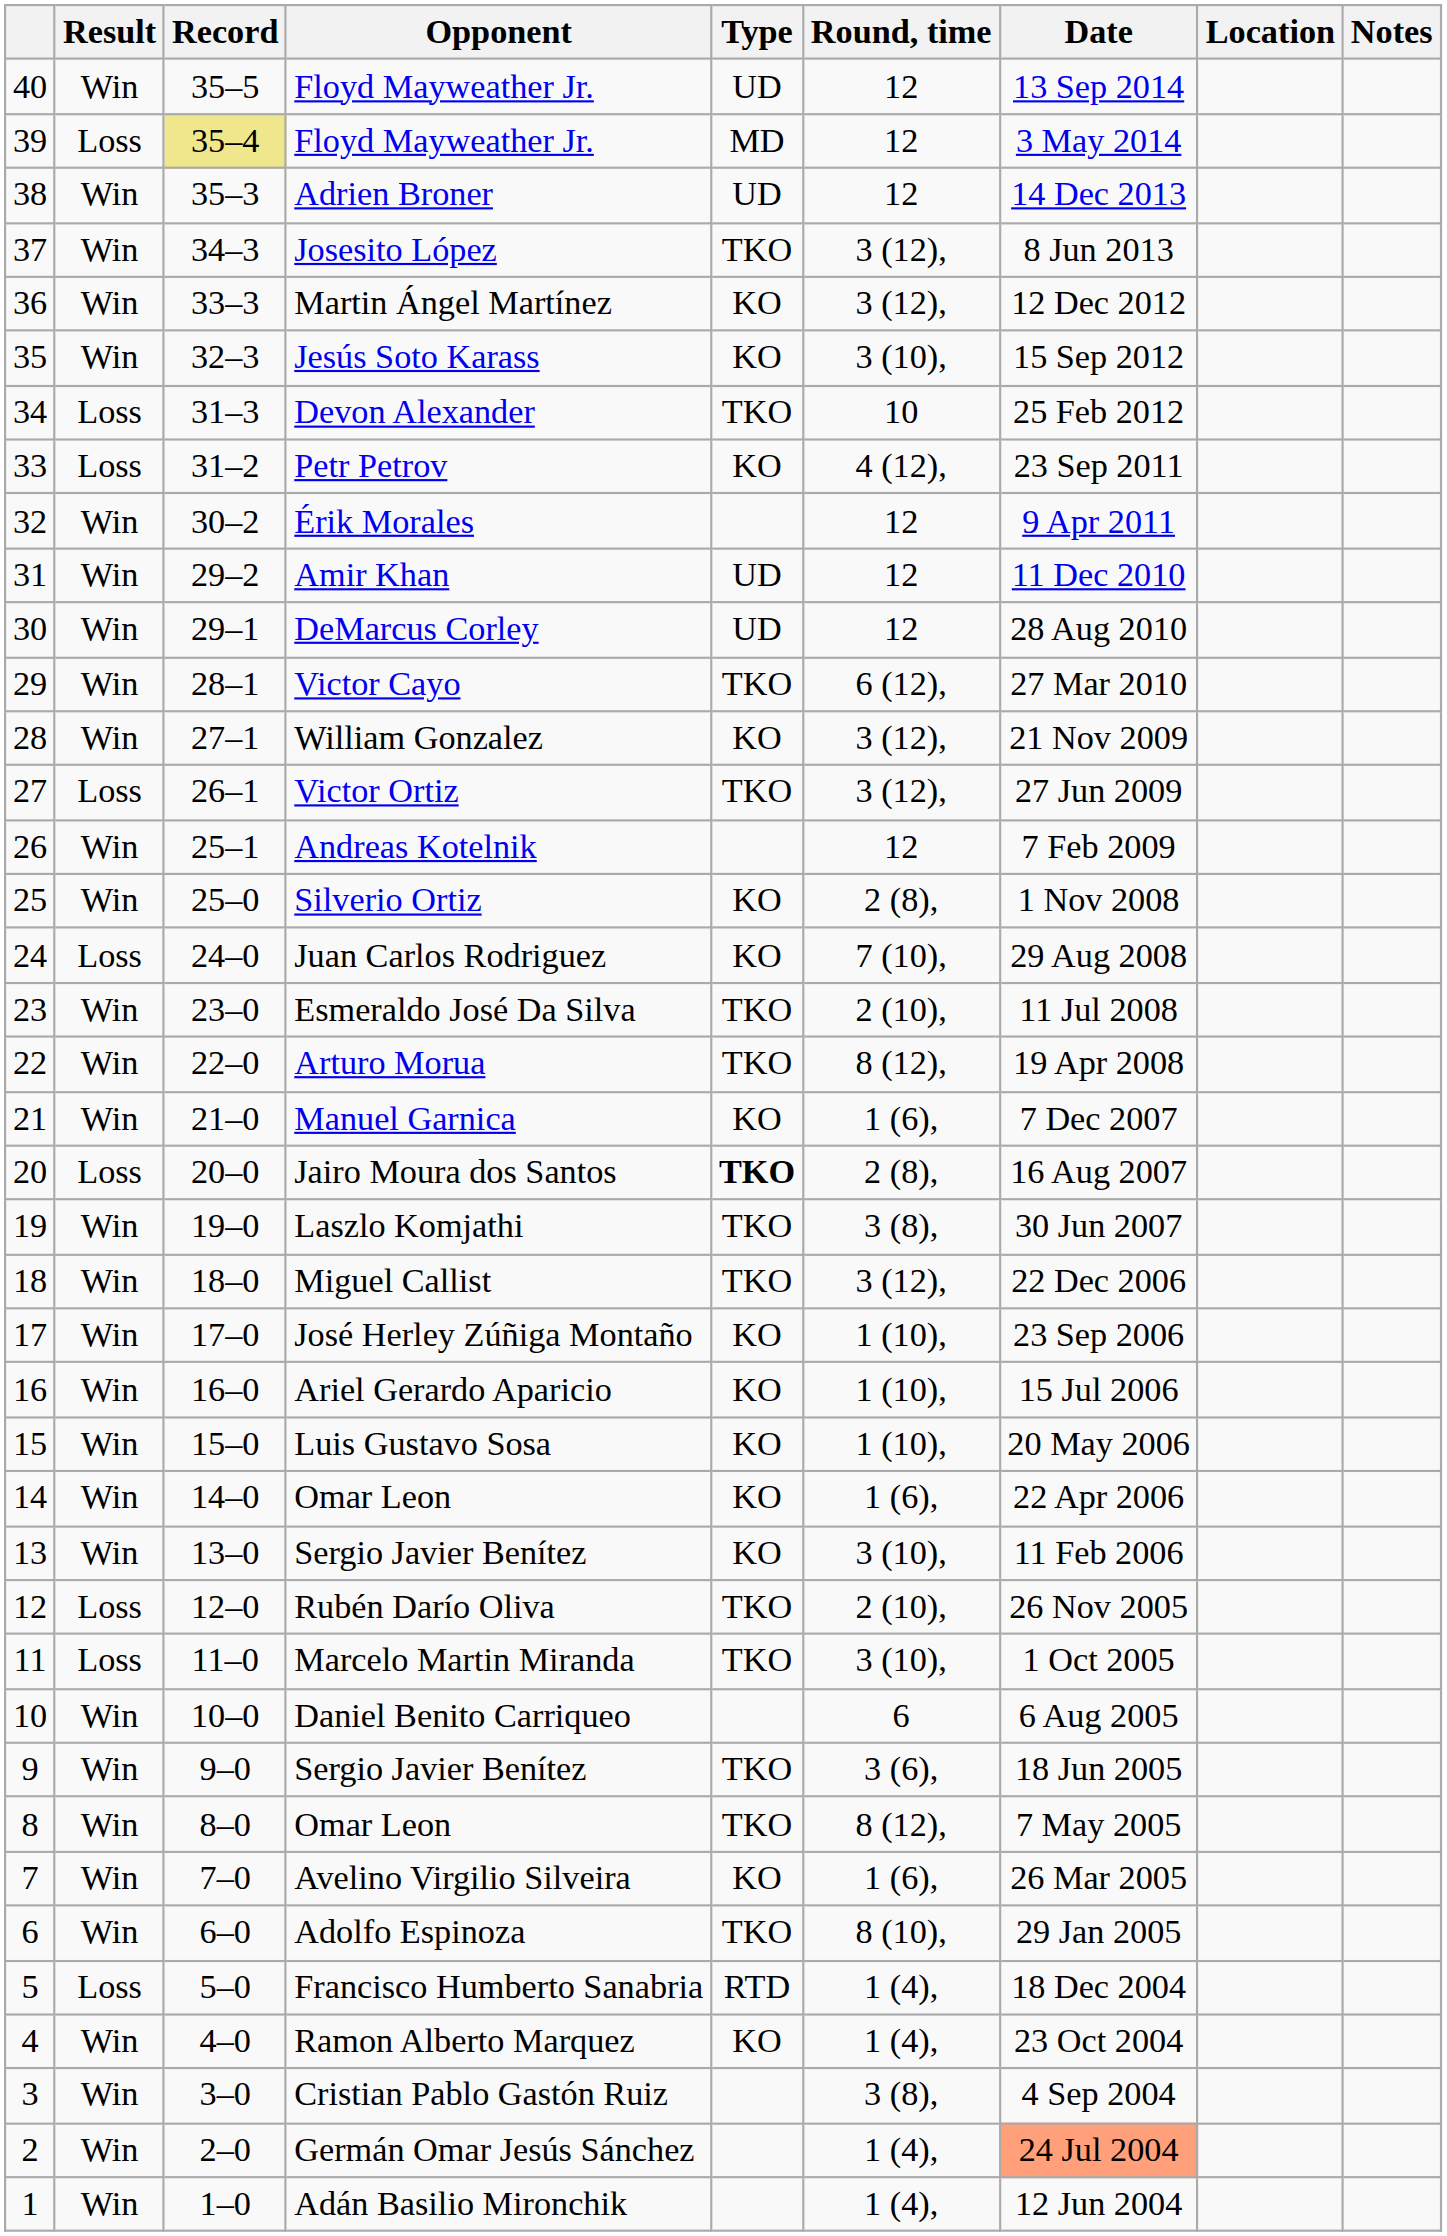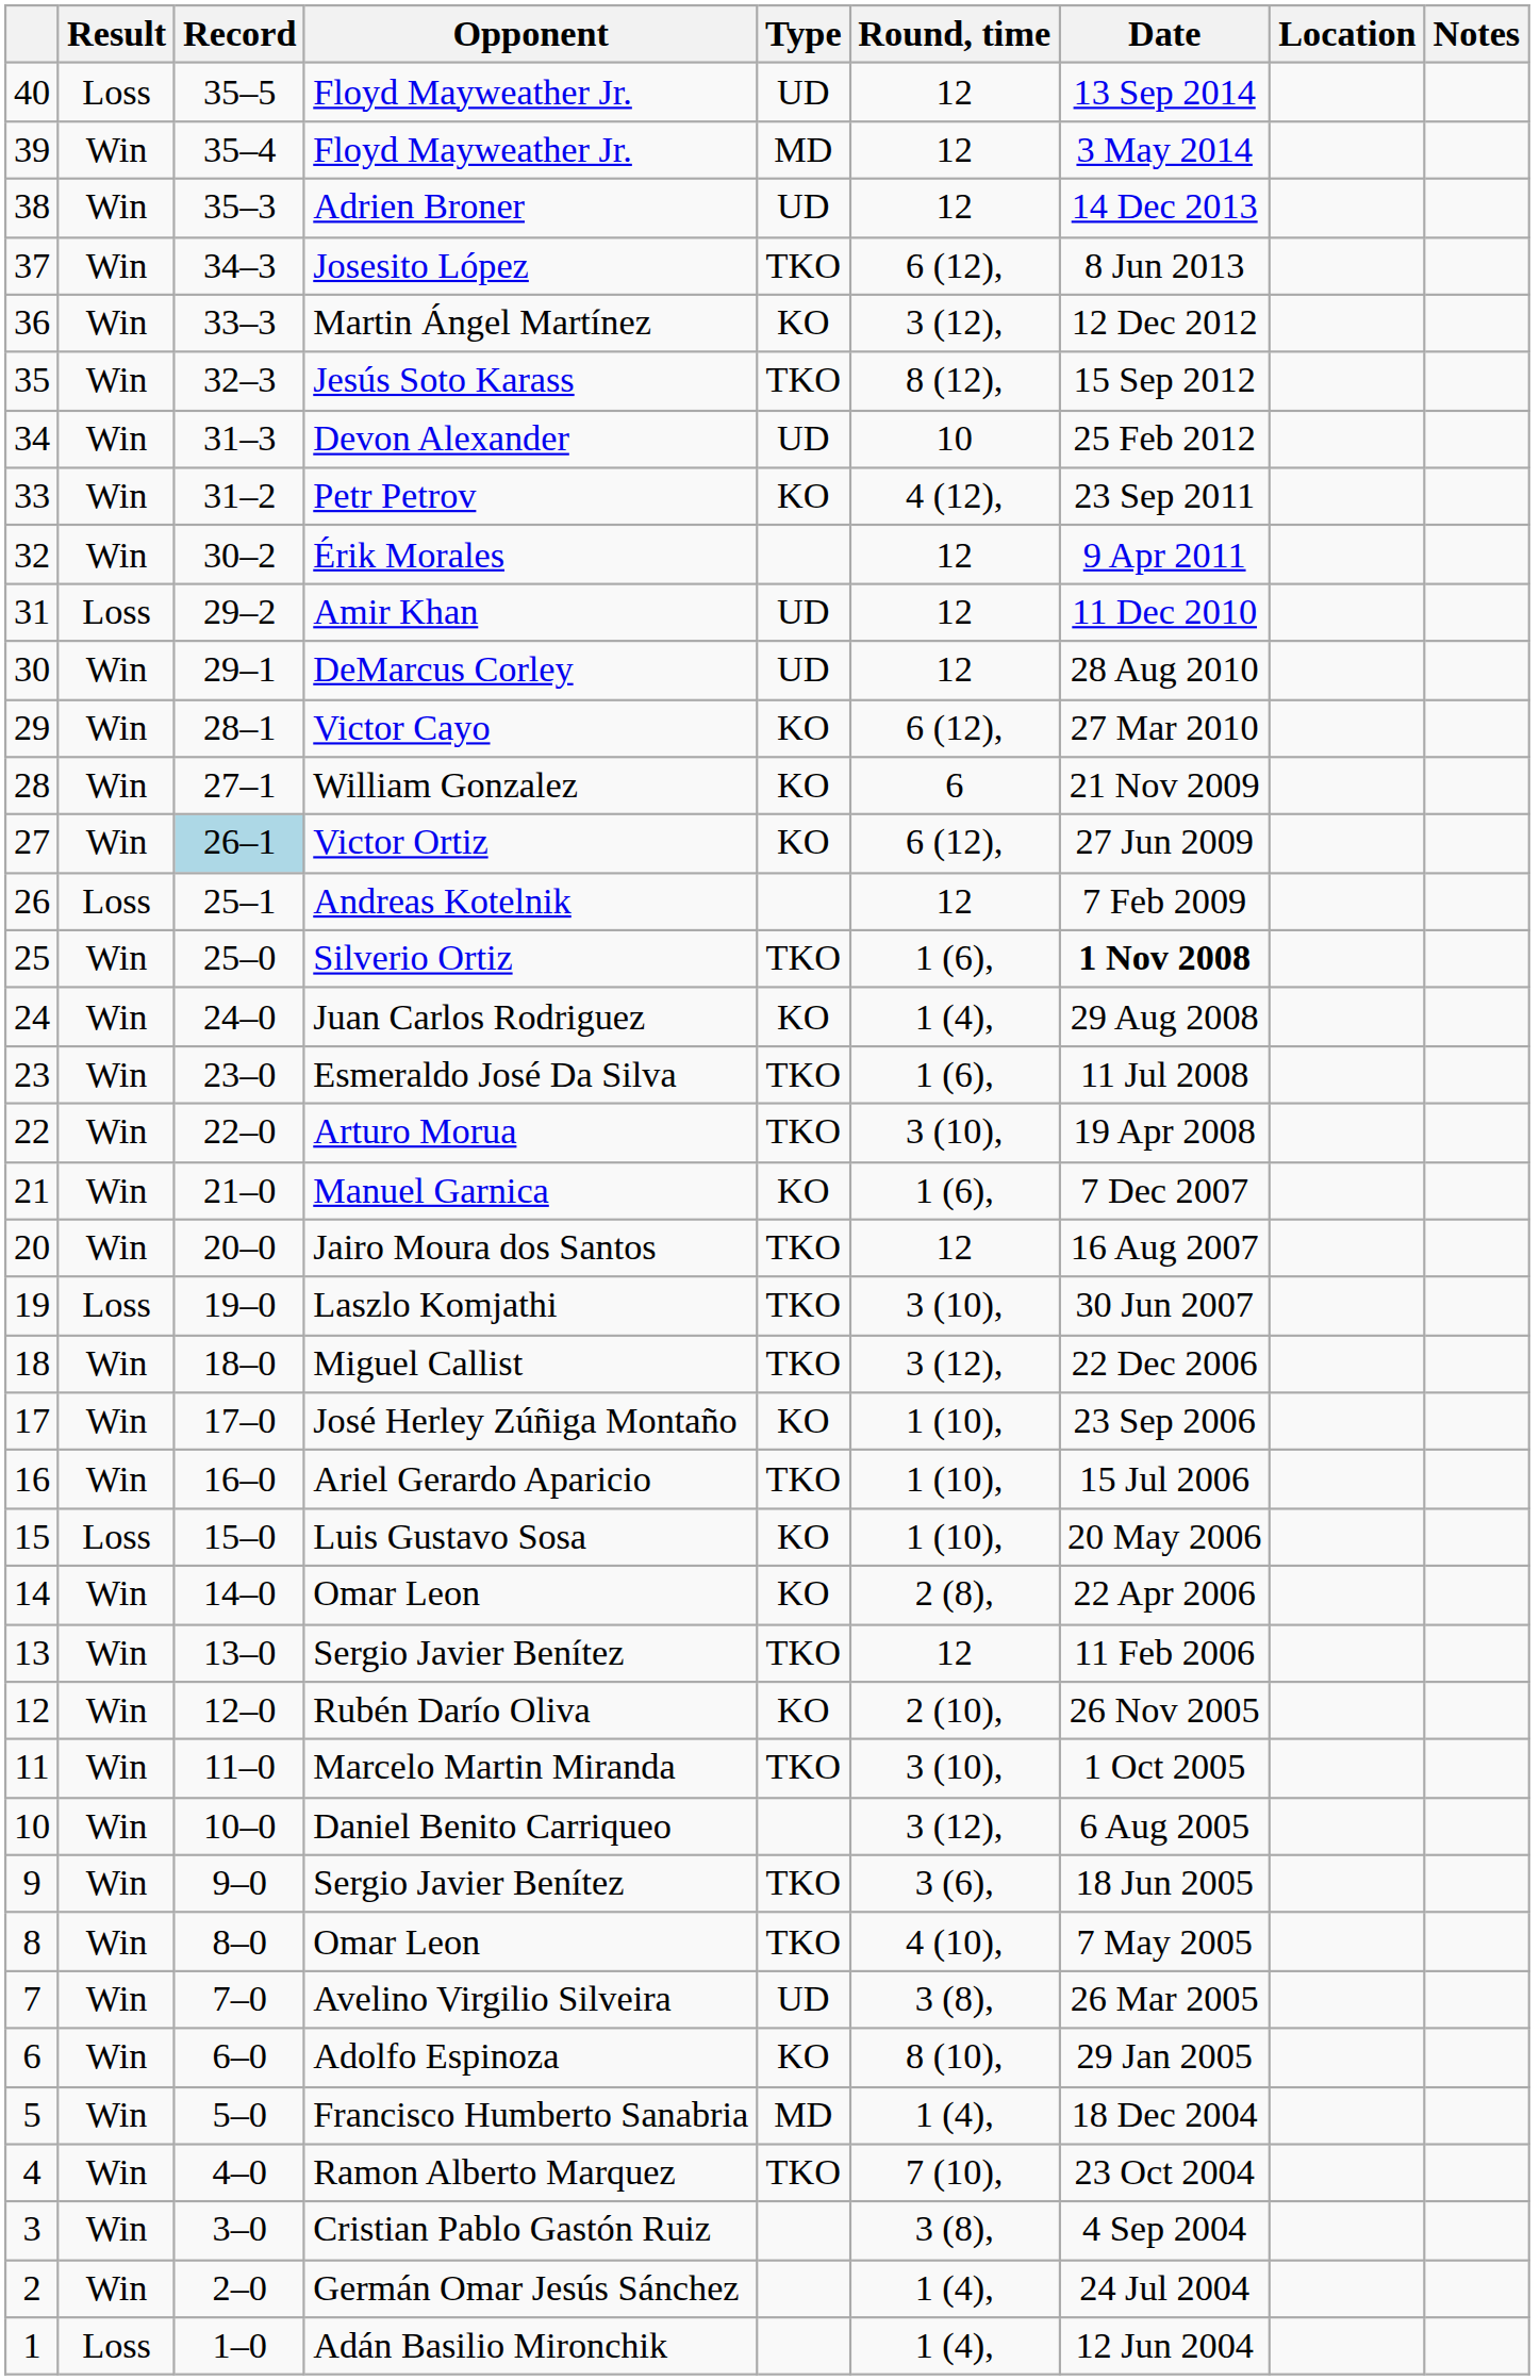 <table class="wikitable" style="text-align:center">
 <tr>
 <th></th>
 <th>Result</th>
 <th>Record</th>
 <th>Opponent</th>
 <th>Type</th>
 <th>Round, time</th>
 <th>Date</th>
 <th>Location</th>
 <th>Notes</th>
 </tr>
 <tr>
 <td>40</td>
-<td>Win</td>
+<td>Loss</td>
 <td>35–5</td>
 <td style="text-align:left;"><a href='#'>Floyd Mayweather Jr.</a></td>
 <td>UD</td>
 <td>12</td>
 <td><a href='#'>13 Sep 2014</a></td>
 <td style="text-align:left;"></td>
 <td style="text-align:left;"></td>
 </tr>
 <tr>
 <td>39</td>
-<td>Loss</td>
-<td style="background: khaki;">35–4</td>
+<td>Win</td>
+<td>35–4</td>
 <td style="text-align:left;"><a href='#'>Floyd Mayweather Jr.</a></td>
 <td>MD</td>
 <td>12</td>
 <td><a href='#'>3 May 2014</a></td>
 <td style="text-align:left;"></td>
 <td style="text-align:left;"></td>
 </tr>
 <tr>
 <td>38</td>
 <td>Win</td>
 <td>35–3</td>
 <td style="text-align:left;"><a href='#'>Adrien Broner</a></td>
 <td>UD</td>
 <td>12</td>
 <td><a href='#'>14 Dec 2013</a></td>
 <td style="text-align:left;"></td>
 <td style="text-align:left;"></td>
 </tr>
 <tr>
 <td>37</td>
 <td>Win</td>
 <td>34–3</td>
 <td style="text-align:left;"><a href='#'>Josesito López</a></td>
 <td>TKO</td>
-<td>3 (12), </td>
+<td>6 (12), </td>
 <td>8 Jun 2013</td>
 <td style="text-align:left;"></td>
 <td style="text-align:left;"></td>
 </tr>
 <tr>
 <td>36</td>
 <td>Win</td>
 <td>33–3</td>
 <td style="text-align:left;">Martin Ángel Martínez</td>
 <td>KO</td>
 <td>3 (12), </td>
 <td>12 Dec 2012</td>
 <td style="text-align:left;"></td>
 <td style="text-align:left;"></td>
 </tr>
 <tr>
 <td>35</td>
 <td>Win</td>
 <td>32–3</td>
 <td style="text-align:left;"><a href='#'>Jesús Soto Karass</a></td>
-<td>KO</td>
-<td>3 (10), </td>
+<td>TKO</td>
+<td>8 (12), </td>
 <td>15 Sep 2012</td>
 <td style="text-align:left;"></td>
 <td style="text-align:left;"></td>
 </tr>
 <tr>
 <td>34</td>
-<td>Loss</td>
+<td>Win</td>
 <td>31–3</td>
 <td style="text-align:left;"><a href='#'>Devon Alexander</a></td>
-<td>TKO</td>
+<td>UD</td>
 <td>10</td>
 <td>25 Feb 2012</td>
 <td style="text-align:left;"></td>
 <td></td>
 </tr>
 <tr>
 <td>33</td>
-<td>Loss</td>
+<td>Win</td>
 <td>31–2</td>
 <td style="text-align:left;"><a href='#'>Petr Petrov</a></td>
 <td>KO</td>
 <td>4 (12), </td>
 <td>23 Sep 2011</td>
 <td style="text-align:left;"></td>
 <td style="text-align:left;"></td>
 </tr>
 <tr>
 <td>32</td>
 <td>Win</td>
 <td>30–2</td>
 <td style="text-align:left;"><a href='#'>Érik Morales</a></td>
 <td></td>
 <td>12</td>
 <td><a href='#'>9 Apr 2011</a></td>
 <td style="text-align:left;"></td>
 <td style="text-align:left;"></td>
 </tr>
 <tr>
 <td>31</td>
-<td>Win</td>
+<td>Loss</td>
 <td>29–2</td>
 <td style="text-align:left;"><a href='#'>Amir Khan</a></td>
 <td>UD</td>
 <td>12</td>
 <td><a href='#'>11 Dec 2010</a></td>
 <td style="text-align:left;"></td>
 <td style="text-align:left;"></td>
 </tr>
 <tr>
 <td>30</td>
 <td>Win</td>
 <td>29–1</td>
 <td style="text-align:left;"><a href='#'>DeMarcus Corley</a></td>
 <td>UD</td>
 <td>12</td>
 <td>28 Aug 2010</td>
 <td style="text-align:left;"></td>
 <td style="text-align:left;"></td>
 </tr>
 <tr>
 <td>29</td>
 <td>Win</td>
 <td>28–1</td>
 <td style="text-align:left;"><a href='#'>Victor Cayo</a></td>
-<td>TKO</td>
+<td>KO</td>
 <td>6 (12), </td>
 <td>27 Mar 2010</td>
 <td style="text-align:left;"></td>
 <td style="text-align:left;"></td>
 </tr>
 <tr>
 <td>28</td>
 <td>Win</td>
 <td>27–1</td>
 <td style="text-align:left;">William Gonzalez</td>
 <td>KO</td>
-<td>3 (12), </td>
+<td>6</td>
 <td>21 Nov 2009</td>
 <td style="text-align:left;"></td>
 <td style="text-align:left;"></td>
 </tr>
 <tr>
 <td>27</td>
-<td>Loss</td>
-<td>26–1</td>
+<td>Win</td>
+<td style="background: lightblue;">26–1</td>
 <td style="text-align:left;"><a href='#'>Victor Ortiz</a></td>
-<td>TKO</td>
-<td>3 (12), </td>
+<td>KO</td>
+<td>6 (12), </td>
 <td>27 Jun 2009</td>
 <td style="text-align:left;"></td>
 <td style="text-align:left;"></td>
 </tr>
 <tr>
 <td>26</td>
-<td>Win</td>
+<td>Loss</td>
 <td>25–1</td>
 <td style="text-align:left;"><a href='#'>Andreas Kotelnik</a></td>
 <td></td>
 <td>12</td>
 <td>7 Feb 2009</td>
 <td style="text-align:left;"></td>
 <td style="text-align:left;"></td>
 </tr>
 <tr>
 <td>25</td>
 <td>Win</td>
 <td>25–0</td>
 <td style="text-align:left;"><a href='#'>Silverio Ortiz</a></td>
-<td>KO</td>
-<td>2 (8), </td>
-<td>1 Nov 2008</td>
+<td>TKO</td>
+<td>1 (6), </td>
+<td><strong>1 Nov 2008</strong></td>
 <td style="text-align:left;"></td>
 <td></td>
 </tr>
 <tr>
 <td>24</td>
-<td>Loss</td>
+<td>Win</td>
 <td>24–0</td>
 <td style="text-align:left;">Juan Carlos Rodriguez</td>
 <td>KO</td>
-<td>7 (10), </td>
+<td>1 (4), </td>
 <td>29 Aug 2008</td>
 <td style="text-align:left;"></td>
 <td></td>
 </tr>
 <tr>
 <td>23</td>
 <td>Win</td>
 <td>23–0</td>
 <td style="text-align:left;">Esmeraldo José Da Silva</td>
 <td>TKO</td>
-<td>2 (10), </td>
+<td>1 (6), </td>
 <td>11 Jul 2008</td>
 <td style="text-align:left;"></td>
 <td></td>
 </tr>
 <tr>
 <td>22</td>
 <td>Win</td>
 <td>22–0</td>
 <td style="text-align:left;"><a href='#'>Arturo Morua</a></td>
 <td>TKO</td>
-<td>8 (12), </td>
+<td>3 (10), </td>
 <td>19 Apr 2008</td>
 <td style="text-align:left;"></td>
 <td></td>
 </tr>
 <tr>
 <td>21</td>
 <td>Win</td>
 <td>21–0</td>
 <td style="text-align:left;"><a href='#'>Manuel Garnica</a></td>
 <td>KO</td>
 <td>1 (6), </td>
 <td>7 Dec 2007</td>
 <td style="text-align:left;"></td>
 <td></td>
 </tr>
 <tr>
 <td>20</td>
-<td>Loss</td>
+<td>Win</td>
 <td>20–0</td>
 <td style="text-align:left;">Jairo Moura dos Santos</td>
-<td><strong>TKO</strong></td>
-<td>2 (8), </td>
+<td>TKO</td>
+<td>12</td>
 <td>16 Aug 2007</td>
 <td style="text-align:left;"></td>
 <td></td>
 </tr>
 <tr>
 <td>19</td>
-<td>Win</td>
+<td>Loss</td>
 <td>19–0</td>
 <td style="text-align:left;">Laszlo Komjathi</td>
 <td>TKO</td>
-<td>3 (8), </td>
+<td>3 (10), </td>
 <td>30 Jun 2007</td>
 <td style="text-align:left;"></td>
 <td></td>
 </tr>
 <tr>
 <td>18</td>
 <td>Win</td>
 <td>18–0</td>
 <td style="text-align:left;">Miguel Callist</td>
 <td>TKO</td>
 <td>3 (12), </td>
 <td>22 Dec 2006</td>
 <td style="text-align:left;"></td>
 <td style="text-align:left;"></td>
 </tr>
 <tr>
 <td>17</td>
 <td>Win</td>
 <td>17–0</td>
 <td style="text-align:left;">José Herley Zúñiga Montaño</td>
 <td>KO</td>
 <td>1 (10), </td>
 <td>23 Sep 2006</td>
 <td style="text-align:left;"></td>
 <td></td>
 </tr>
 <tr>
 <td>16</td>
 <td>Win</td>
 <td>16–0</td>
 <td style="text-align:left;">Ariel Gerardo Aparicio</td>
-<td>KO</td>
+<td>TKO</td>
 <td>1 (10), </td>
 <td>15 Jul 2006</td>
 <td style="text-align:left;"></td>
 <td></td>
 </tr>
 <tr>
 <td>15</td>
-<td>Win</td>
+<td>Loss</td>
 <td>15–0</td>
 <td style="text-align:left;">Luis Gustavo Sosa</td>
 <td>KO</td>
 <td>1 (10), </td>
 <td>20 May 2006</td>
 <td style="text-align:left;"></td>
 <td></td>
 </tr>
 <tr>
 <td>14</td>
 <td>Win</td>
 <td>14–0</td>
 <td style="text-align:left;">Omar Leon</td>
 <td>KO</td>
-<td>1 (6), </td>
+<td>2 (8), </td>
 <td>22 Apr 2006</td>
 <td style="text-align:left;"></td>
 <td></td>
 </tr>
 <tr>
 <td>13</td>
 <td>Win</td>
 <td>13–0</td>
 <td style="text-align:left;">Sergio Javier Benítez</td>
-<td>KO</td>
-<td>3 (10), </td>
+<td>TKO</td>
+<td>12</td>
 <td>11 Feb 2006</td>
 <td style="text-align:left;"></td>
 <td></td>
 </tr>
 <tr>
 <td>12</td>
-<td>Loss</td>
+<td>Win</td>
 <td>12–0</td>
 <td style="text-align:left;">Rubén Darío Oliva</td>
-<td>TKO</td>
+<td>KO</td>
 <td>2 (10), </td>
 <td>26 Nov 2005</td>
 <td style="text-align:left;"></td>
 <td></td>
 </tr>
 <tr>
 <td>11</td>
-<td>Loss</td>
+<td>Win</td>
 <td>11–0</td>
 <td style="text-align:left;">Marcelo Martin Miranda</td>
 <td>TKO</td>
 <td>3 (10), </td>
 <td>1 Oct 2005</td>
 <td style="text-align:left;"></td>
 <td></td>
 </tr>
 <tr>
 <td>10</td>
 <td>Win</td>
 <td>10–0</td>
 <td style="text-align:left;">Daniel Benito Carriqueo</td>
 <td></td>
-<td>6</td>
+<td>3 (12), </td>
 <td>6 Aug 2005</td>
 <td style="text-align:left;"></td>
 <td></td>
 </tr>
 <tr>
 <td>9</td>
 <td>Win</td>
 <td>9–0</td>
 <td style="text-align:left;">Sergio Javier Benítez</td>
 <td>TKO</td>
 <td>3 (6), </td>
 <td>18 Jun 2005</td>
 <td style="text-align:left;"></td>
 <td></td>
 </tr>
 <tr>
 <td>8</td>
 <td>Win</td>
 <td>8–0</td>
 <td style="text-align:left;">Omar Leon</td>
 <td>TKO</td>
-<td>8 (12), </td>
+<td>4 (10), </td>
 <td>7 May 2005</td>
 <td style="text-align:left;"></td>
 <td></td>
 </tr>
 <tr>
 <td>7</td>
 <td>Win</td>
 <td>7–0</td>
 <td style="text-align:left;">Avelino Virgilio Silveira</td>
-<td>KO</td>
-<td>1 (6), </td>
+<td>UD</td>
+<td>3 (8), </td>
 <td>26 Mar 2005</td>
 <td style="text-align:left;"></td>
 <td></td>
 </tr>
 <tr>
 <td>6</td>
 <td>Win</td>
 <td>6–0</td>
 <td style="text-align:left;">Adolfo Espinoza</td>
-<td>TKO</td>
+<td>KO</td>
 <td>8 (10), </td>
 <td>29 Jan 2005</td>
 <td style="text-align:left;"></td>
 <td></td>
 </tr>
 <tr>
 <td>5</td>
-<td>Loss</td>
+<td>Win</td>
 <td>5–0</td>
 <td style="text-align:left;">Francisco Humberto Sanabria</td>
-<td>RTD</td>
+<td>MD</td>
 <td>1 (4), </td>
 <td>18 Dec 2004</td>
 <td style="text-align:left;"></td>
 <td></td>
 </tr>
 <tr>
 <td>4</td>
 <td>Win</td>
 <td>4–0</td>
 <td style="text-align:left;">Ramon Alberto Marquez</td>
-<td>KO</td>
-<td>1 (4), </td>
+<td>TKO</td>
+<td>7 (10), </td>
 <td>23 Oct 2004</td>
 <td style="text-align:left;"></td>
 <td></td>
 </tr>
 <tr>
 <td>3</td>
 <td>Win</td>
 <td>3–0</td>
 <td style="text-align:left;">Cristian Pablo Gastón Ruiz</td>
 <td></td>
 <td>3 (8), </td>
 <td>4 Sep 2004</td>
 <td style="text-align:left;"></td>
 <td></td>
 </tr>
 <tr>
 <td>2</td>
 <td>Win</td>
 <td>2–0</td>
 <td style="text-align:left;">Germán Omar Jesús Sánchez</td>
 <td></td>
 <td>1 (4), </td>
-<td style="background: lightsalmon;">24 Jul 2004</td>
+<td>24 Jul 2004</td>
 <td style="text-align:left;"></td>
 <td></td>
 </tr>
 <tr>
 <td>1</td>
-<td>Win</td>
+<td>Loss</td>
 <td>1–0</td>
 <td style="text-align:left;">Adán Basilio Mironchik</td>
 <td></td>
 <td>1 (4), </td>
 <td>12 Jun 2004</td>
 <td style="text-align:left;"></td>
 <td></td>
 </tr>
 </table>
